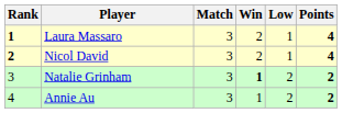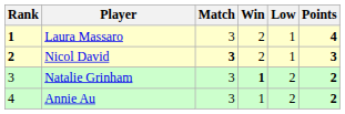 <table class="wikitable">
 <tr>
 <th width=20>Rank</th>
 <th width=180>Player</th>
 <th width=20>Match</th>
 <th width=20>Win</th>
 <th width=20>Low</th>
 <th width=20>Points</th>
 </tr>
 <tr style="text-align:right; background:#ffc;">
 <td align="left"><strong>1</strong></td>
 <td style="text-align:left;"> <a href='#'>Laura Massaro</a></td>
 <td>3</td>
 <td>2</td>
 <td>1</td>
 <td><strong>4</strong></td>
 </tr>
 <tr style="text-align:right; background:#ffc;">
 <td align="left"><strong>2</strong></td>
 <td style="text-align:left;"> <a href='#'>Nicol David</a></td>
-<td>3</td>
+<td><strong>3</strong></td>
 <td>2</td>
 <td>1</td>
-<td><strong>4</strong></td>
+<td><strong>3</strong></td>
 </tr>
 <tr style="text-align:right; background:#cfc;">
 <td align="left">3</td>
 <td style="text-align:left;"> <a href='#'>Natalie Grinham</a></td>
 <td>3</td>
 <td><strong>1</strong></td>
 <td>2</td>
 <td><strong>2</strong></td>
 </tr>
 <tr style="text-align:right; background:#cfc;">
 <td align="left">4</td>
 <td style="text-align:left;"> <a href='#'>Annie Au</a></td>
 <td>3</td>
 <td>1</td>
 <td>2</td>
 <td><strong>2</strong></td>
 </tr>
 </table>
